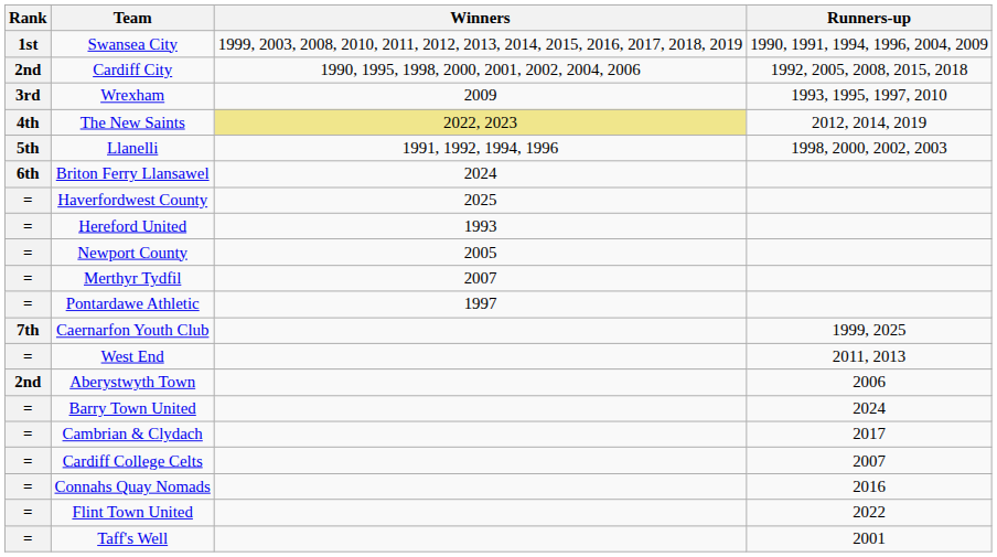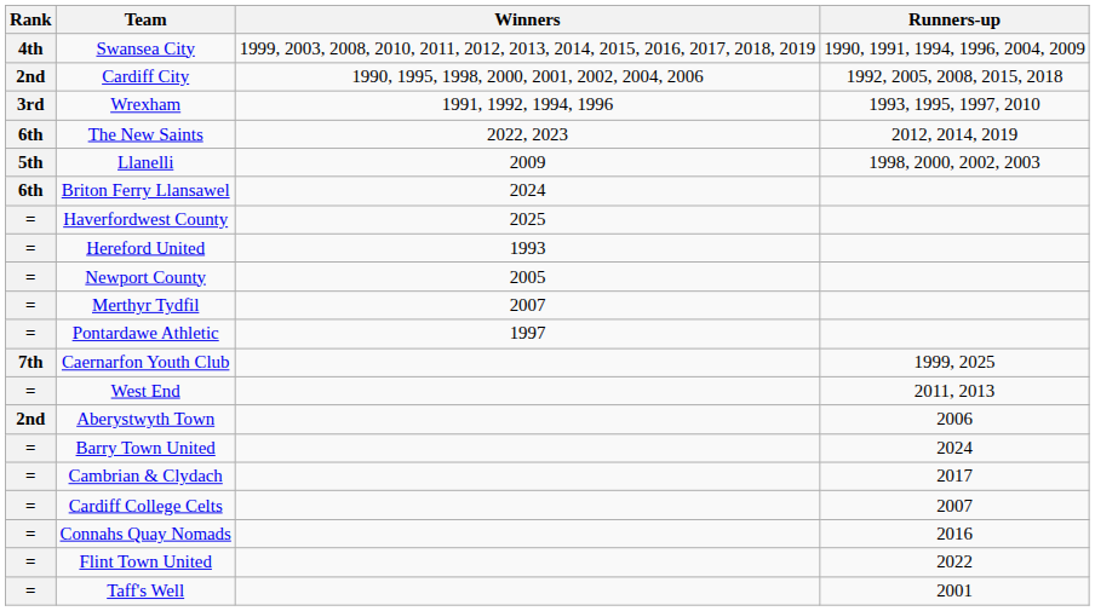 <table class="wikitable">
 <tr>
 <th>Rank</th>
 <th>Team</th>
 <th>Winners</th>
 <th>Runners-up</th>
 </tr>
 <tr>
-<th align="center">1st</th>
+<th align="center">4th</th>
 <td align="center"><a href='#'>Swansea City</a></td>
 <td align="center">1999, 2003, 2008, 2010, 2011, 2012, 2013, 2014, 2015, 2016, 2017, 2018, 2019</td>
 <td align="center">1990, 1991, 1994, 1996, 2004, 2009</td>
 </tr>
 <tr>
 <th align="center">2nd</th>
 <td align="center"><a href='#'>Cardiff City</a></td>
 <td align="center">1990, 1995, 1998, 2000, 2001, 2002, 2004, 2006</td>
 <td align="center">1992, 2005, 2008, 2015, 2018</td>
 </tr>
 <tr>
 <th align="center">3rd</th>
 <td align="center"><a href='#'>Wrexham</a></td>
-<td align="center">2009</td>
+<td align="center">1991, 1992, 1994, 1996</td>
 <td align="center">1993, 1995, 1997, 2010</td>
 </tr>
 <tr>
-<th align="center">4th</th>
+<th align="center">6th</th>
 <td align="center"><a href='#'>The New Saints</a></td>
-<td align="center" style="background: khaki;">2022, 2023</td>
+<td align="center">2022, 2023</td>
 <td align="center">2012, 2014, 2019</td>
 </tr>
 <tr>
 <th align="center">5th</th>
 <td align="center"><a href='#'>Llanelli</a></td>
-<td align="center">1991, 1992, 1994, 1996</td>
+<td align="center">2009</td>
 <td align="center">1998, 2000, 2002, 2003</td>
 </tr>
 <tr>
 <th align="center">6th</th>
 <td align="center"><a href='#'>Briton Ferry Llansawel</a></td>
 <td align="center">2024</td>
 <td align="center"></td>
 </tr>
 <tr>
 <th align="center">=</th>
 <td align="center"><a href='#'>Haverfordwest County</a></td>
 <td align="center">2025</td>
 <td align="center"></td>
 </tr>
 <tr>
 <th align="center">=</th>
 <td align="center"><a href='#'>Hereford United</a></td>
 <td align="center">1993</td>
 <td align="center"></td>
 </tr>
 <tr>
 <th align="center">=</th>
 <td align="center"><a href='#'>Newport County</a></td>
 <td align="center">2005</td>
 <td align="center"></td>
 </tr>
 <tr>
 <th align="center">=</th>
 <td align="center"><a href='#'>Merthyr Tydfil</a></td>
 <td align="center">2007</td>
 <td align="center"></td>
 </tr>
 <tr>
 <th align="center">=</th>
 <td align="center"><a href='#'>Pontardawe Athletic</a></td>
 <td align="center">1997</td>
 <td align="center"></td>
 </tr>
 <tr>
 <th align="center">7th</th>
 <td align="center"><a href='#'>Caernarfon Youth Club</a></td>
 <td align="center"></td>
 <td align="center">1999, 2025</td>
 </tr>
 <tr>
 <th align="center">=</th>
 <td align="center"><a href='#'>West End</a></td>
 <td align="center"></td>
 <td align="center">2011, 2013</td>
 </tr>
 <tr>
 <th align="center">2nd</th>
 <td align="center"><a href='#'>Aberystwyth Town</a></td>
 <td align="center"></td>
 <td align="center">2006</td>
 </tr>
 <tr>
 <th align="center">=</th>
 <td align="center"><a href='#'>Barry Town United</a></td>
 <td align="center"></td>
 <td align="center">2024</td>
 </tr>
 <tr>
 <th align="center">=</th>
 <td align="center"><a href='#'>Cambrian & Clydach</a></td>
 <td align="center"></td>
 <td align="center">2017</td>
 </tr>
 <tr>
 <th align="center">=</th>
 <td align="center"><a href='#'>Cardiff College Celts</a></td>
 <td align="center"></td>
 <td align="center">2007</td>
 </tr>
 <tr>
 <th align="center">=</th>
 <td align="center"><a href='#'>Connahs Quay Nomads</a></td>
 <td align="center"></td>
 <td align="center">2016</td>
 </tr>
 <tr>
 <th align="center">=</th>
 <td align="center"><a href='#'>Flint Town United</a></td>
 <td align="center"></td>
 <td align="center">2022</td>
 </tr>
 <tr>
 <th align="center">=</th>
 <td align="center"><a href='#'>Taff's Well</a></td>
 <td align="center"></td>
 <td align="center">2001</td>
 </tr>
 </table>
